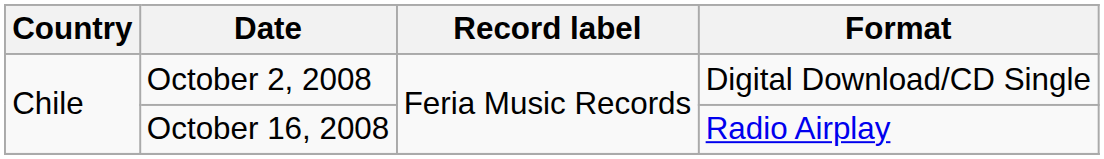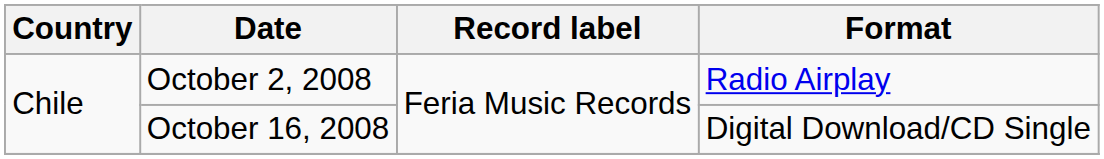 <table class="wikitable">
 <tr>
 <th>Country</th>
 <th>Date</th>
 <th>Record label</th>
 <th>Format</th>
 </tr>
 <tr>
 <td rowspan="2">Chile</td>
 <td>October 2, 2008</td>
 <td rowspan="2">Feria Music Records</td>
-<td>Digital Download/CD Single</td>
+<td><a href='#'>Radio Airplay</a></td>
 </tr>
 <tr>
 <td>October 16, 2008</td>
-<td><a href='#'>Radio Airplay</a></td>
+<td>Digital Download/CD Single</td>
 </tr>
 <tr>
 </tr>
 </table>
